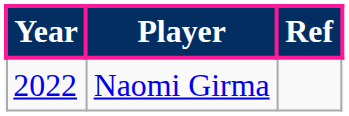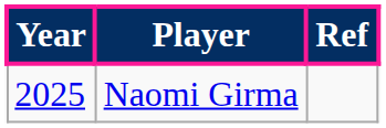 <table class="wikitable">
 <tr>
 <th style="background:#032E62; color:white; border:2px solid #FC1896;" scope="col">Year</th>
 <th style="background:#032E62; color:white; border:2px solid #FC1896;" scope="col">Player</th>
 <th style="background:#032E62; color:white; border:2px solid #FC1896;" scope="col">Ref</th>
 </tr>
 <tr>
-<td><a href='#'>2022</a></td>
+<td><a href='#'>2025</a></td>
 <td> <a href='#'>Naomi Girma</a></td>
 <td></td>
 </tr>
 </table>
